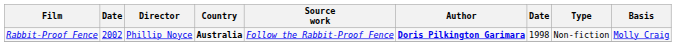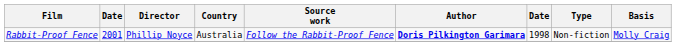 <table class="wikitable">
 <tr>
 <th>Film</th>
 <th>Date</th>
 <th>Director</th>
 <th>Country</th>
 <th>Source<br>work</th>
 <th>Author</th>
 <th>Date</th>
 <th>Type</th>
 <th>Basis</th>
 </tr>
 <tr>
 <td><em><a href='#'>Rabbit-Proof Fence</a></em></td>
-<td><a href='#'>2002</a></td>
+<td><a href='#'>2001</a></td>
 <td><a href='#'>Phillip Noyce</a></td>
-<td><strong>Australia</strong></td>
+<td>Australia</td>
 <td><em><a href='#'>Follow the Rabbit-Proof Fence</a></em></td>
 <td><strong><a href='#'>Doris Pilkington Garimara</a></strong></td>
 <td>1998</td>
 <td>Non-fiction</td>
 <td><a href='#'>Molly Craig</a></td>
 </tr>
 <tr>
 </tr>
 </table>
